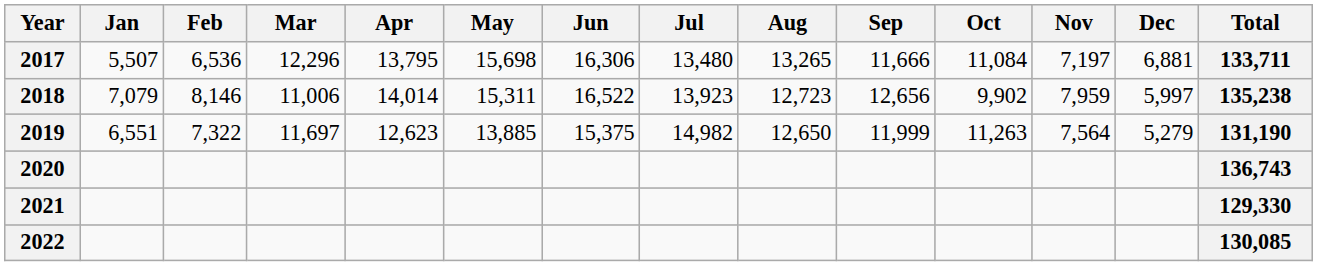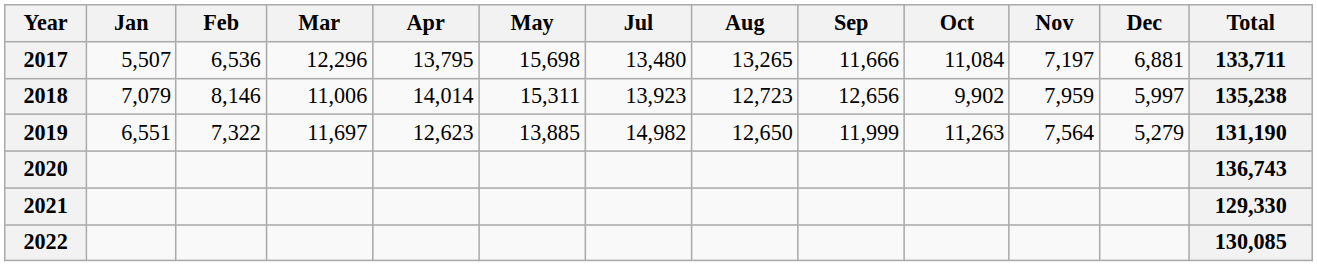 <table class=wikitable style="text-align:right; font-size:0.9em; width:850px;">
 <tr>
 <th>Year</th>
 <th>Jan</th>
 <th>Feb</th>
 <th>Mar</th>
 <th>Apr</th>
 <th>May</th>
-<th>Jun</th>
 <th>Jul</th>
 <th>Aug</th>
 <th>Sep</th>
 <th>Oct</th>
 <th>Nov</th>
 <th>Dec</th>
 <th>Total</th>
 </tr>
 <tr>
 <th>2017</th>
 <td>5,507</td>
 <td>6,536</td>
 <td>12,296</td>
 <td>13,795</td>
 <td>15,698</td>
-<td>16,306</td>
 <td>13,480</td>
 <td>13,265</td>
 <td>11,666</td>
 <td>11,084</td>
 <td>7,197</td>
 <td>6,881</td>
 <th>133,711</th>
 </tr>
 <tr>
 <th>2018</th>
 <td>7,079</td>
 <td>8,146</td>
 <td>11,006</td>
 <td>14,014</td>
 <td>15,311</td>
-<td>16,522</td>
 <td>13,923</td>
 <td>12,723</td>
 <td>12,656</td>
 <td>9,902</td>
 <td>7,959</td>
 <td>5,997</td>
 <th>135,238</th>
 </tr>
 <tr>
 <th>2019</th>
 <td>6,551</td>
 <td>7,322</td>
 <td>11,697</td>
 <td>12,623</td>
 <td>13,885</td>
-<td>15,375</td>
 <td>14,982</td>
 <td>12,650</td>
 <td>11,999</td>
 <td>11,263</td>
 <td>7,564</td>
 <td>5,279</td>
 <th>131,190</th>
 </tr>
 <tr>
 <th>2020</th>
-<td></td>
 <td></td>
 <td></td>
 <td></td>
 <td></td>
 <td></td>
 <td></td>
 <td></td>
 <td></td>
 <td></td>
 <td></td>
 <td></td>
 <th>136,743</th>
 </tr>
 <tr>
 <th>2021</th>
 <td></td>
 <td></td>
 <td></td>
 <td></td>
 <td></td>
 <td></td>
 <td></td>
 <td></td>
 <td></td>
 <td></td>
 <td></td>
-<td></td>
 <th>129,330</th>
 </tr>
 <tr>
 <th>2022</th>
 <td></td>
 <td></td>
 <td></td>
 <td></td>
 <td></td>
 <td></td>
 <td></td>
 <td></td>
 <td></td>
 <td></td>
 <td></td>
-<td></td>
 <th>130,085</th>
 </tr>
 </table>
